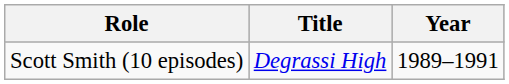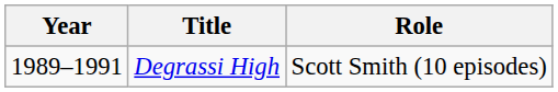 <table class="wikitable" style="font-size: 95%;">
 <tr>
+<th>Year</th>
+<th>Title</th>
 <th>Role</th>
-<th>Title</th>
-<th>Year</th>
 </tr>
 <tr>
+<td>1989–1991</td>
+<td><em><a href='#'>Degrassi High</a></em></td>
 <td>Scott Smith (10 episodes)</td>
-<td><em><a href='#'>Degrassi High</a></em></td>
-<td>1989–1991</td>
 </tr>
 </table>
